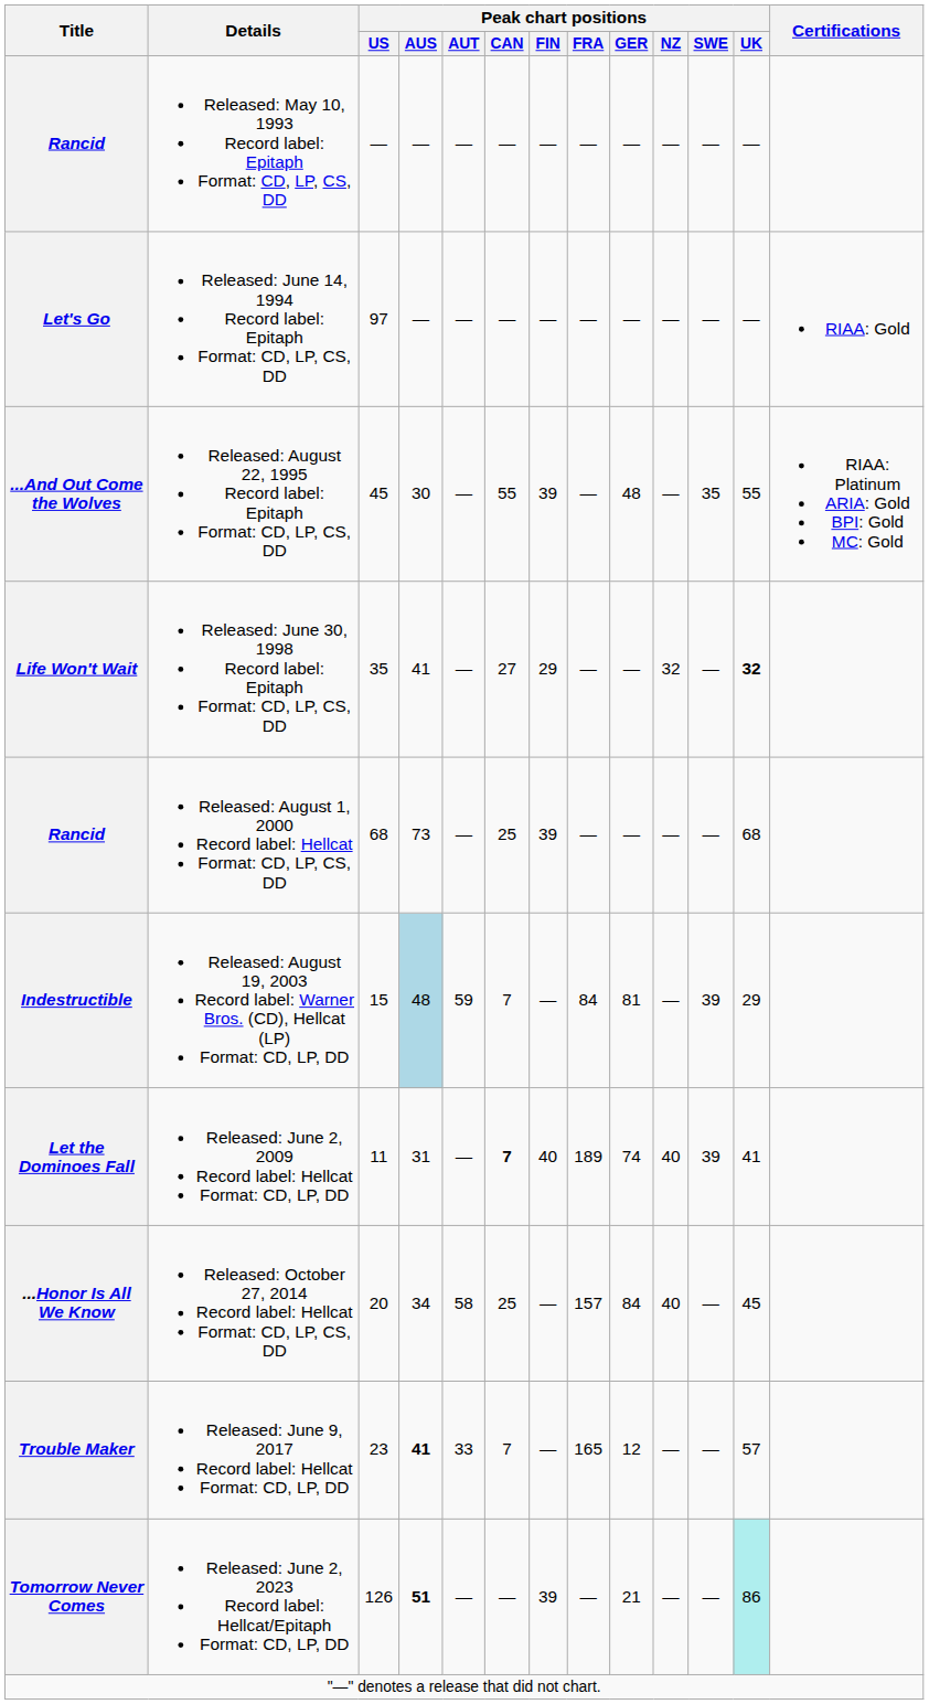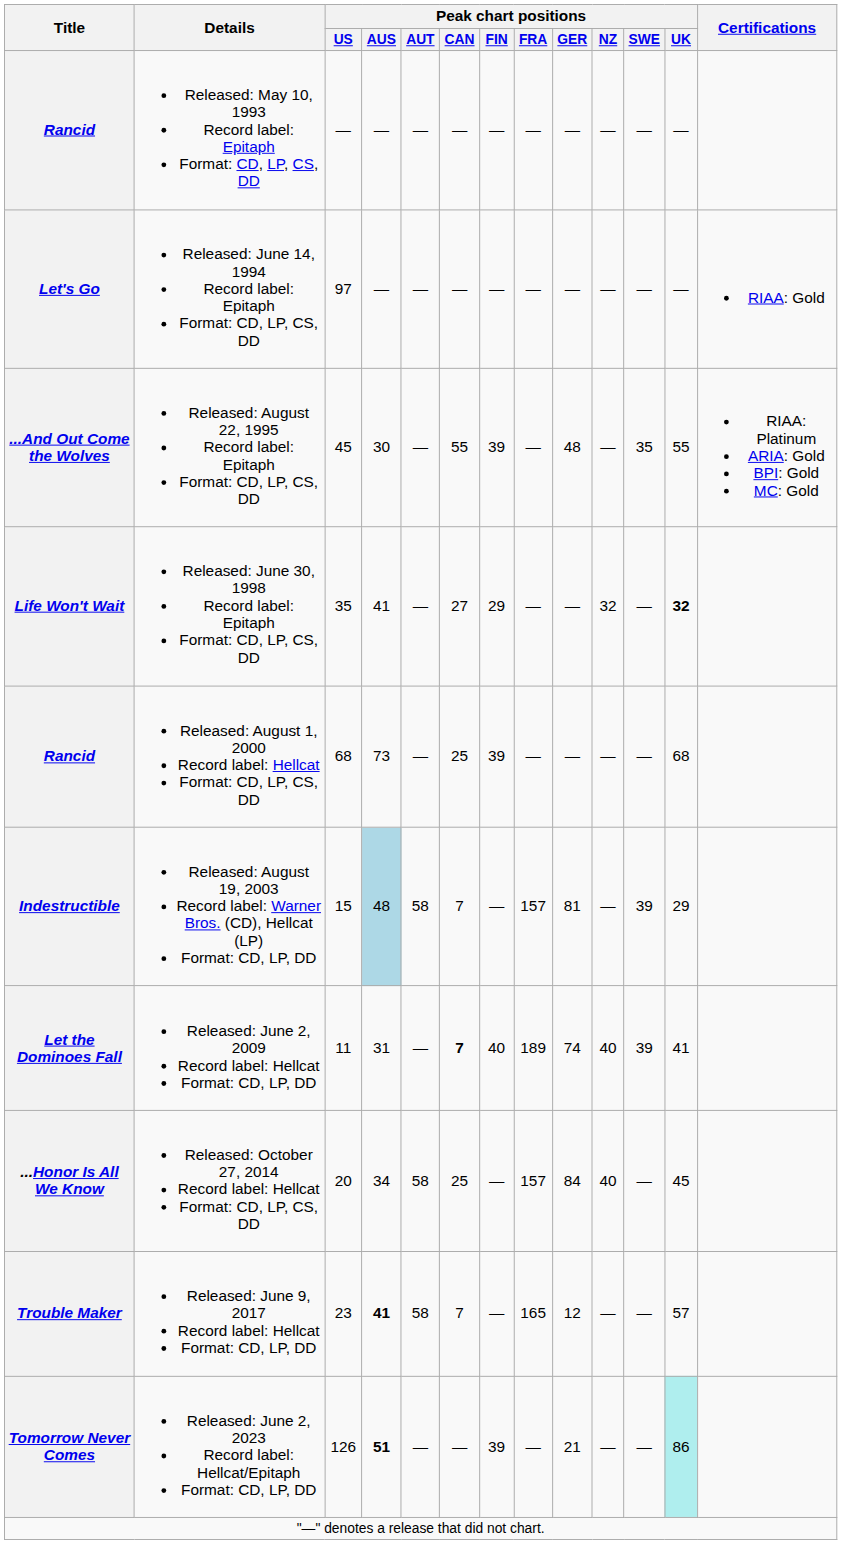 <table class="wikitable plainrowheaders" style="text-align:center;">
 <tr>
 <th scope="col" rowspan="2" style="width:11.5em;">Title</th>
 <th scope="col" rowspan="2" style="width:18.5em;">Details</th>
 <th scope="col" colspan="10">Peak chart positions</th>
 <th scope="col" rowspan="2" style="width:14em;"><a href='#'>Certifications</a></th>
 </tr>
 <tr>
 <th scope="col" style="width:3em;font-size:90%;"><a href='#'>US</a><br></th>
 <th scope="col" style="width:3em;font-size:90%;"><a href='#'>AUS</a><br></th>
 <th scope="col" style="width:3em;font-size:90%;"><a href='#'>AUT</a><br></th>
 <th scope="col" style="width:3em;font-size:90%;"><a href='#'>CAN</a><br></th>
 <th scope="col" style="width:3em;font-size:90%;"><a href='#'>FIN</a><br></th>
 <th scope="col" style="width:3em;font-size:90%;"><a href='#'>FRA</a><br></th>
 <th scope="col" style="width:3em;font-size:90%;"><a href='#'>GER</a><br></th>
 <th scope="col" style="width:3em;font-size:90%;"><a href='#'>NZ</a><br></th>
 <th scope="col" style="width:3em;font-size:90%;"><a href='#'>SWE</a><br></th>
 <th scope="col" style="width:3em;font-size:90%;"><a href='#'>UK</a><br></th>
 </tr>
 <tr>
 <th scope="row"><em><a href='#'>Rancid</a></em></th>
 <td><br><ul><li>Released: May 10, 1993</li><li>Record label: <a href='#'>Epitaph</a></li><li>Format: <a href='#'>CD</a>, <a href='#'>LP</a>, <a href='#'>CS</a>, <a href='#'>DD</a></li></ul></td>
 <td>—</td>
 <td>—</td>
 <td>—</td>
 <td>—</td>
 <td>—</td>
 <td>—</td>
 <td>—</td>
 <td>—</td>
 <td>—</td>
 <td>—</td>
 <td></td>
 </tr>
 <tr>
 <th scope="row"><em><a href='#'>Let's Go</a></em></th>
 <td><br><ul><li>Released: June 14, 1994</li><li>Record label: Epitaph</li><li>Format: CD, LP, CS, DD</li></ul></td>
 <td>97</td>
 <td>—</td>
 <td>—</td>
 <td>—</td>
 <td>—</td>
 <td>—</td>
 <td>—</td>
 <td>—</td>
 <td>—</td>
 <td>—</td>
 <td><br><ul><li><a href='#'>RIAA</a>: Gold</li></ul></td>
 </tr>
 <tr>
 <th scope="row"><em><a href='#'>...And Out Come the Wolves</a></em></th>
 <td><br><ul><li>Released: August 22, 1995</li><li>Record label: Epitaph</li><li>Format: CD, LP, CS, DD</li></ul></td>
 <td>45</td>
 <td>30</td>
 <td>—</td>
 <td>55</td>
 <td>39</td>
 <td>—</td>
 <td>48</td>
 <td>—</td>
 <td>35</td>
 <td>55</td>
 <td><br><ul><li>RIAA: Platinum</li><li><a href='#'>ARIA</a>: Gold</li><li><a href='#'>BPI</a>: Gold</li><li><a href='#'>MC</a>: Gold</li></ul></td>
 </tr>
 <tr>
 <th scope="row"><em><a href='#'>Life Won't Wait</a></em></th>
 <td><br><ul><li>Released: June 30, 1998</li><li>Record label: Epitaph</li><li>Format: CD, LP, CS, DD</li></ul></td>
 <td>35</td>
 <td>41</td>
 <td>—</td>
 <td>27</td>
 <td>29</td>
 <td>—</td>
 <td>—</td>
 <td>32</td>
 <td>—</td>
 <td><strong>32</strong></td>
 <td></td>
 </tr>
 <tr>
 <th scope="row"><em><a href='#'>Rancid</a></em></th>
 <td><br><ul><li>Released: August 1, 2000</li><li>Record label: <a href='#'>Hellcat</a></li><li>Format: CD, LP, CS, DD</li></ul></td>
 <td>68</td>
 <td>73</td>
 <td>—</td>
 <td>25</td>
 <td>39</td>
 <td>—</td>
 <td>—</td>
 <td>—</td>
 <td>—</td>
 <td>68</td>
 <td></td>
 </tr>
 <tr>
 <th scope="row"><em><a href='#'>Indestructible</a></em></th>
 <td><br><ul><li>Released: August 19, 2003</li><li>Record label: <a href='#'>Warner Bros.</a> (CD), Hellcat (LP)</li><li>Format: CD, LP, DD</li></ul></td>
 <td>15</td>
 <td style="background: lightblue;">48</td>
-<td>59</td>
+<td>58</td>
 <td>7</td>
 <td>—</td>
-<td>84</td>
+<td>157</td>
 <td>81</td>
 <td>—</td>
 <td>39</td>
 <td>29</td>
 <td></td>
 </tr>
 <tr>
 <th scope="row"><em><a href='#'>Let the Dominoes Fall</a></em></th>
 <td><br><ul><li>Released: June 2, 2009</li><li>Record label: Hellcat</li><li>Format: CD, LP, DD</li></ul></td>
 <td>11</td>
 <td>31</td>
 <td>—</td>
 <td><strong>7</strong></td>
 <td>40</td>
 <td>189</td>
 <td>74</td>
 <td>40</td>
 <td>39</td>
 <td>41</td>
 <td></td>
 </tr>
 <tr>
 <th scope="row"><em>...<a href='#'>Honor Is All We Know</a></em></th>
 <td><br><ul><li>Released: October 27, 2014</li><li>Record label: Hellcat</li><li>Format: CD, LP, CS, DD</li></ul></td>
 <td>20</td>
 <td>34</td>
 <td>58</td>
 <td>25</td>
 <td>—</td>
 <td>157</td>
 <td>84</td>
 <td>40</td>
 <td>—</td>
 <td>45</td>
 <td></td>
 </tr>
 <tr>
 <th scope="row"><em><a href='#'>Trouble Maker</a></em></th>
 <td><br><ul><li>Released: June 9, 2017</li><li>Record label: Hellcat</li><li>Format: CD, LP, DD</li></ul></td>
 <td>23</td>
 <td><strong>41</strong></td>
-<td>33</td>
+<td>58</td>
 <td>7</td>
 <td>—</td>
 <td>165</td>
 <td>12</td>
 <td>—</td>
 <td>—</td>
 <td>57</td>
 <td></td>
 </tr>
 <tr>
 <th scope="row"><em><a href='#'>Tomorrow Never Comes</a></em></th>
 <td><br><ul><li>Released: June 2, 2023</li><li>Record label: Hellcat/Epitaph</li><li>Format: CD, LP, DD</li></ul></td>
 <td>126</td>
 <td><strong>51</strong></td>
 <td>—</td>
 <td>—</td>
 <td>39</td>
 <td>—</td>
 <td>21</td>
 <td>—</td>
 <td>—</td>
 <td style="background: paleturquoise;">86</td>
 <td></td>
 </tr>
 <tr>
 <td colspan="15" style="text-align:center; font-size:90%">"—" denotes a release that did not chart.</td>
 </tr>
 </table>
